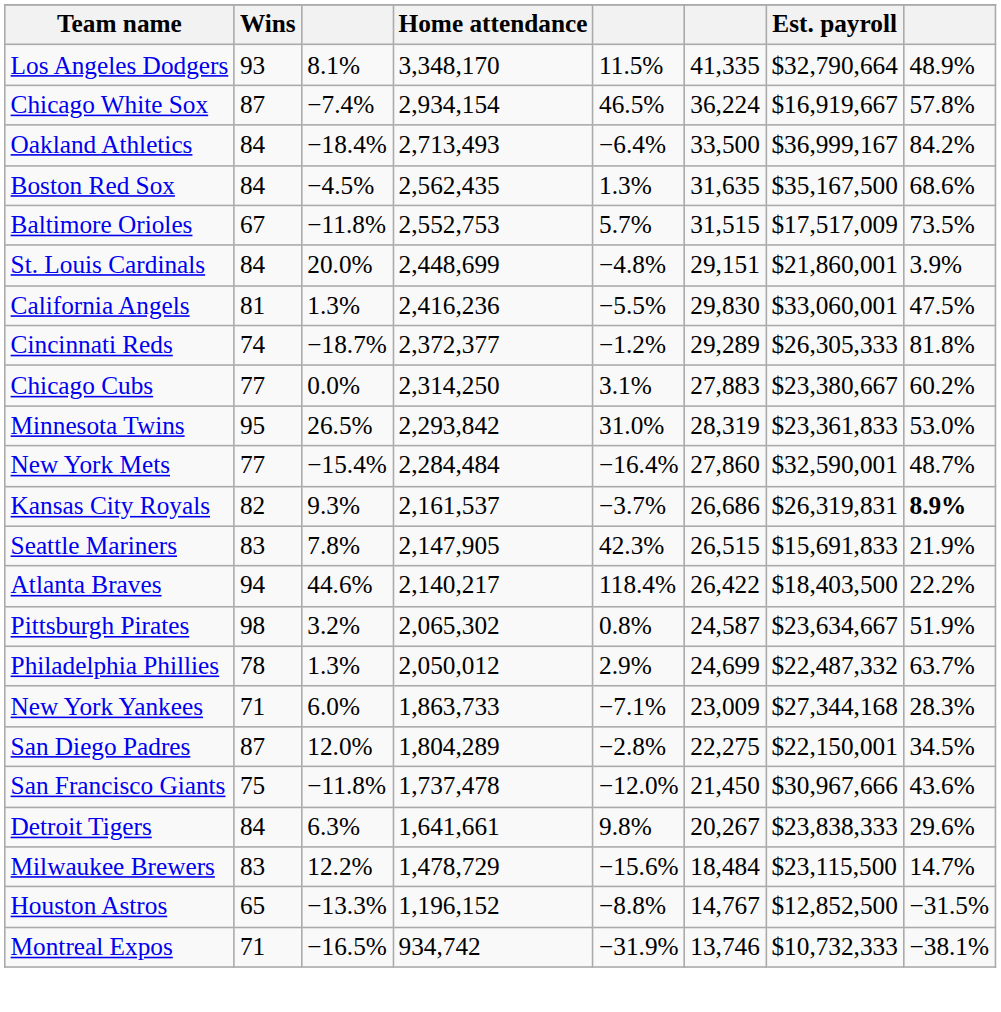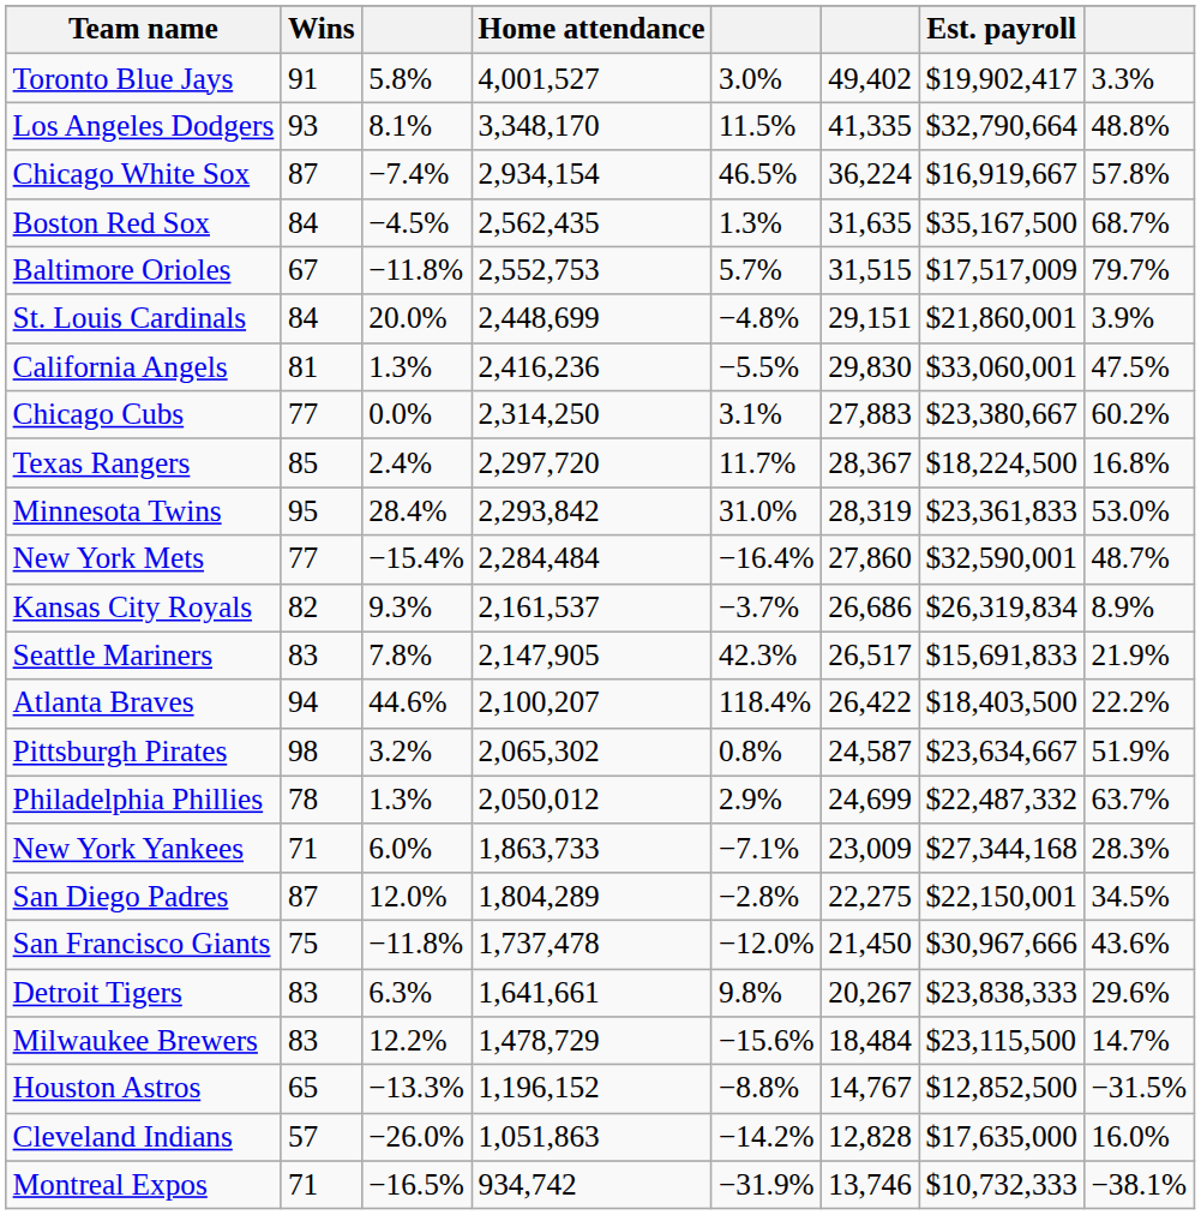 <table class="wikitable sortable">
 <tr style="text-align:center; font-size:larger;">
 </tr>
 <tr>
 <th>Team name</th>
 <th>Wins</th>
 <th></th>
 <th>Home attendance</th>
 <th></th>
 <th></th>
 <th>Est. payroll</th>
 <th></th>
 </tr>
 <tr>
+<td><a href='#'>Toronto Blue Jays</a></td>
+<td>91</td>
+<td>5.8%</td>
+<td>4,001,527</td>
+<td>3.0%</td>
+<td>49,402</td>
+<td>$19,902,417</td>
+<td>3.3%</td>
+</tr>
+<tr>
 <td><a href='#'>Los Angeles Dodgers</a></td>
 <td>93</td>
 <td>8.1%</td>
 <td>3,348,170</td>
 <td>11.5%</td>
 <td>41,335</td>
 <td>$32,790,664</td>
-<td>48.9%</td>
+<td>48.8%</td>
 </tr>
 <tr>
 <td><a href='#'>Chicago White Sox</a></td>
 <td>87</td>
 <td>−7.4%</td>
 <td>2,934,154</td>
 <td>46.5%</td>
 <td>36,224</td>
 <td>$16,919,667</td>
 <td>57.8%</td>
 </tr>
 <tr>
-<td><a href='#'>Oakland Athletics</a></td>
-<td>84</td>
-<td>−18.4%</td>
-<td>2,713,493</td>
-<td>−6.4%</td>
-<td>33,500</td>
-<td>$36,999,167</td>
-<td>84.2%</td>
-</tr>
-<tr>
 <td><a href='#'>Boston Red Sox</a></td>
 <td>84</td>
 <td>−4.5%</td>
 <td>2,562,435</td>
 <td>1.3%</td>
 <td>31,635</td>
 <td>$35,167,500</td>
-<td>68.6%</td>
+<td>68.7%</td>
 </tr>
 <tr>
 <td><a href='#'>Baltimore Orioles</a></td>
 <td>67</td>
 <td>−11.8%</td>
 <td>2,552,753</td>
 <td>5.7%</td>
 <td>31,515</td>
 <td>$17,517,009</td>
-<td>73.5%</td>
+<td>79.7%</td>
 </tr>
 <tr>
 <td><a href='#'>St. Louis Cardinals</a></td>
 <td>84</td>
 <td>20.0%</td>
 <td>2,448,699</td>
 <td>−4.8%</td>
 <td>29,151</td>
 <td>$21,860,001</td>
 <td>3.9%</td>
 </tr>
 <tr>
 <td><a href='#'>California Angels</a></td>
 <td>81</td>
 <td>1.3%</td>
 <td>2,416,236</td>
 <td>−5.5%</td>
 <td>29,830</td>
 <td>$33,060,001</td>
 <td>47.5%</td>
 </tr>
 <tr>
-<td><a href='#'>Cincinnati Reds</a></td>
-<td>74</td>
-<td>−18.7%</td>
-<td>2,372,377</td>
-<td>−1.2%</td>
-<td>29,289</td>
-<td>$26,305,333</td>
-<td>81.8%</td>
-</tr>
-<tr>
 <td><a href='#'>Chicago Cubs</a></td>
 <td>77</td>
 <td>0.0%</td>
 <td>2,314,250</td>
 <td>3.1%</td>
 <td>27,883</td>
 <td>$23,380,667</td>
 <td>60.2%</td>
 </tr>
 <tr>
+<td><a href='#'>Texas Rangers</a></td>
+<td>85</td>
+<td>2.4%</td>
+<td>2,297,720</td>
+<td>11.7%</td>
+<td>28,367</td>
+<td>$18,224,500</td>
+<td>16.8%</td>
+</tr>
+<tr>
 <td><a href='#'>Minnesota Twins</a></td>
 <td>95</td>
-<td>26.5%</td>
+<td>28.4%</td>
 <td>2,293,842</td>
 <td>31.0%</td>
 <td>28,319</td>
 <td>$23,361,833</td>
 <td>53.0%</td>
 </tr>
 <tr>
 <td><a href='#'>New York Mets</a></td>
 <td>77</td>
 <td>−15.4%</td>
 <td>2,284,484</td>
 <td>−16.4%</td>
 <td>27,860</td>
 <td>$32,590,001</td>
 <td>48.7%</td>
 </tr>
 <tr>
 <td><a href='#'>Kansas City Royals</a></td>
 <td>82</td>
 <td>9.3%</td>
 <td>2,161,537</td>
 <td>−3.7%</td>
 <td>26,686</td>
-<td>$26,319,831</td>
-<td><strong>8.9%</strong></td>
+<td>$26,319,834</td>
+<td>8.9%</td>
 </tr>
 <tr>
 <td><a href='#'>Seattle Mariners</a></td>
 <td>83</td>
 <td>7.8%</td>
 <td>2,147,905</td>
 <td>42.3%</td>
-<td>26,515</td>
+<td>26,517</td>
 <td>$15,691,833</td>
 <td>21.9%</td>
 </tr>
 <tr>
 <td><a href='#'>Atlanta Braves</a></td>
 <td>94</td>
 <td>44.6%</td>
-<td>2,140,217</td>
+<td>2,100,207</td>
 <td>118.4%</td>
 <td>26,422</td>
 <td>$18,403,500</td>
 <td>22.2%</td>
 </tr>
 <tr>
 <td><a href='#'>Pittsburgh Pirates</a></td>
 <td>98</td>
 <td>3.2%</td>
 <td>2,065,302</td>
 <td>0.8%</td>
 <td>24,587</td>
 <td>$23,634,667</td>
 <td>51.9%</td>
 </tr>
 <tr>
 <td><a href='#'>Philadelphia Phillies</a></td>
 <td>78</td>
 <td>1.3%</td>
 <td>2,050,012</td>
 <td>2.9%</td>
 <td>24,699</td>
 <td>$22,487,332</td>
 <td>63.7%</td>
 </tr>
 <tr>
 <td><a href='#'>New York Yankees</a></td>
 <td>71</td>
 <td>6.0%</td>
 <td>1,863,733</td>
 <td>−7.1%</td>
 <td>23,009</td>
 <td>$27,344,168</td>
 <td>28.3%</td>
 </tr>
 <tr>
 <td><a href='#'>San Diego Padres</a></td>
 <td>87</td>
 <td>12.0%</td>
 <td>1,804,289</td>
 <td>−2.8%</td>
 <td>22,275</td>
 <td>$22,150,001</td>
 <td>34.5%</td>
 </tr>
 <tr>
 <td><a href='#'>San Francisco Giants</a></td>
 <td>75</td>
 <td>−11.8%</td>
 <td>1,737,478</td>
 <td>−12.0%</td>
 <td>21,450</td>
 <td>$30,967,666</td>
 <td>43.6%</td>
 </tr>
 <tr>
 <td><a href='#'>Detroit Tigers</a></td>
-<td>84</td>
+<td>83</td>
 <td>6.3%</td>
 <td>1,641,661</td>
 <td>9.8%</td>
 <td>20,267</td>
 <td>$23,838,333</td>
 <td>29.6%</td>
 </tr>
 <tr>
 <td><a href='#'>Milwaukee Brewers</a></td>
 <td>83</td>
 <td>12.2%</td>
 <td>1,478,729</td>
 <td>−15.6%</td>
 <td>18,484</td>
 <td>$23,115,500</td>
 <td>14.7%</td>
 </tr>
 <tr>
 <td><a href='#'>Houston Astros</a></td>
 <td>65</td>
 <td>−13.3%</td>
 <td>1,196,152</td>
 <td>−8.8%</td>
 <td>14,767</td>
 <td>$12,852,500</td>
 <td>−31.5%</td>
 </tr>
 <tr>
+<td><a href='#'>Cleveland Indians</a></td>
+<td>57</td>
+<td>−26.0%</td>
+<td>1,051,863</td>
+<td>−14.2%</td>
+<td>12,828</td>
+<td>$17,635,000</td>
+<td>16.0%</td>
+</tr>
+<tr>
 <td><a href='#'>Montreal Expos</a></td>
 <td>71</td>
 <td>−16.5%</td>
 <td>934,742</td>
 <td>−31.9%</td>
 <td>13,746</td>
 <td>$10,732,333</td>
 <td>−38.1%</td>
 </tr>
 </table>
